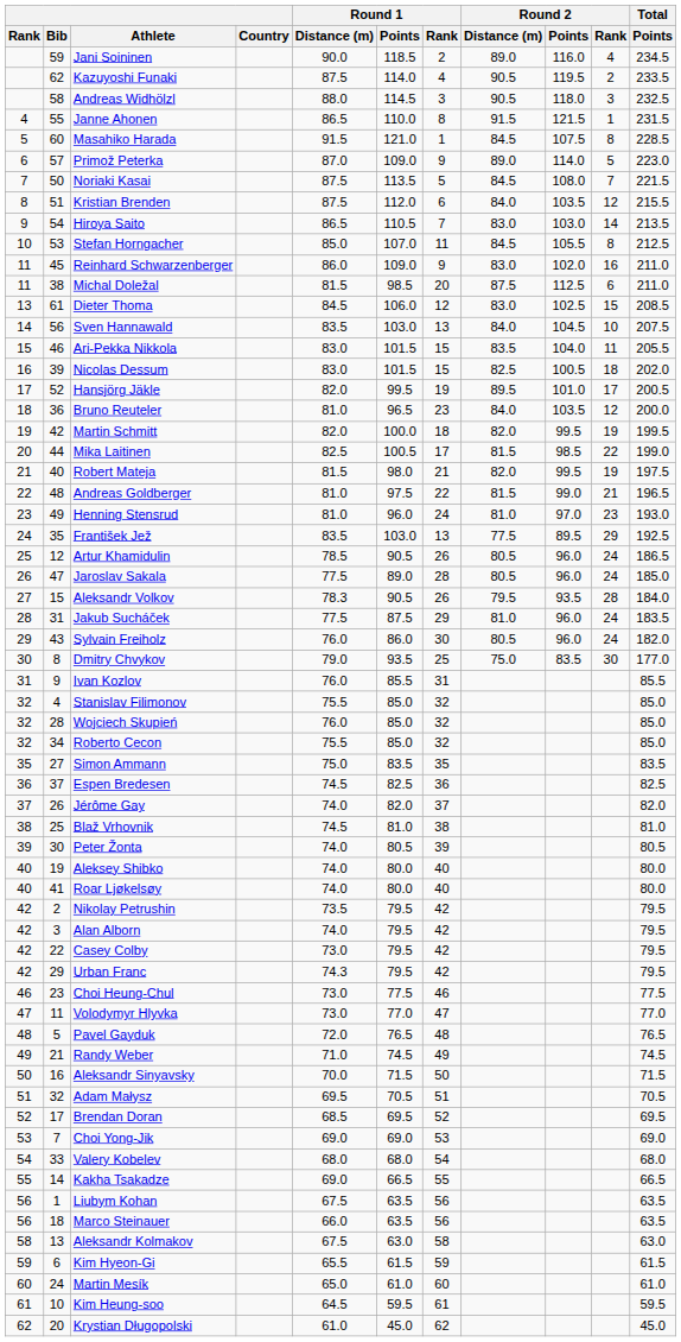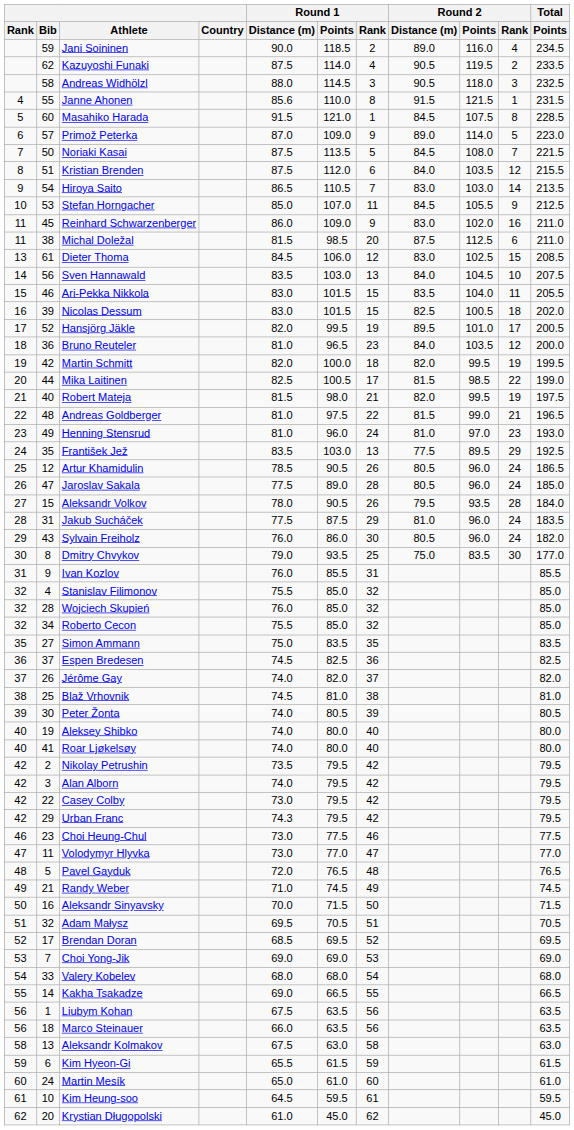 <table class="wikitable sortable" style="text-align:center">
 <tr>
 <th colspan="4"></th>
 <th colspan="3">Round 1</th>
 <th colspan="3">Round 2</th>
 <th>Total</th>
 </tr>
 <tr>
 <th>Rank</th>
 <th>Bib</th>
 <th>Athlete</th>
 <th>Country</th>
 <th>Distance (m)</th>
 <th>Points</th>
 <th>Rank</th>
 <th>Distance (m)</th>
 <th>Points</th>
 <th>Rank</th>
 <th>Points</th>
 </tr>
 <tr>
 <td></td>
 <td>59</td>
 <td align="left"><a href='#'>Jani Soininen</a></td>
 <td align="left"></td>
 <td>90.0</td>
 <td>118.5</td>
 <td>2</td>
 <td>89.0</td>
 <td>116.0</td>
 <td>4</td>
 <td>234.5</td>
 </tr>
 <tr>
 <td></td>
 <td>62</td>
 <td align="left"><a href='#'>Kazuyoshi Funaki</a></td>
 <td align="left"></td>
 <td>87.5</td>
 <td>114.0</td>
 <td>4</td>
 <td>90.5</td>
 <td>119.5</td>
 <td>2</td>
 <td>233.5</td>
 </tr>
 <tr>
 <td></td>
 <td>58</td>
 <td align="left"><a href='#'>Andreas Widhölzl</a></td>
 <td align="left"></td>
 <td>88.0</td>
 <td>114.5</td>
 <td>3</td>
 <td>90.5</td>
 <td>118.0</td>
 <td>3</td>
 <td>232.5</td>
 </tr>
 <tr>
 <td>4</td>
 <td>55</td>
 <td align="left"><a href='#'>Janne Ahonen</a></td>
 <td align="left"></td>
-<td>86.5</td>
+<td>85.6</td>
 <td>110.0</td>
 <td>8</td>
 <td>91.5</td>
 <td>121.5</td>
 <td>1</td>
 <td>231.5</td>
 </tr>
 <tr>
 <td>5</td>
 <td>60</td>
 <td align="left"><a href='#'>Masahiko Harada</a></td>
 <td align="left"></td>
 <td>91.5</td>
 <td>121.0</td>
 <td>1</td>
 <td>84.5</td>
 <td>107.5</td>
 <td>8</td>
 <td>228.5</td>
 </tr>
 <tr>
 <td>6</td>
 <td>57</td>
 <td align="left"><a href='#'>Primož Peterka</a></td>
 <td align="left"></td>
 <td>87.0</td>
 <td>109.0</td>
 <td>9</td>
 <td>89.0</td>
 <td>114.0</td>
 <td>5</td>
 <td>223.0</td>
 </tr>
 <tr>
 <td>7</td>
 <td>50</td>
 <td align="left"><a href='#'>Noriaki Kasai</a></td>
 <td align="left"></td>
 <td>87.5</td>
 <td>113.5</td>
 <td>5</td>
 <td>84.5</td>
 <td>108.0</td>
 <td>7</td>
 <td>221.5</td>
 </tr>
 <tr>
 <td>8</td>
 <td>51</td>
 <td align="left"><a href='#'>Kristian Brenden</a></td>
 <td align="left"></td>
 <td>87.5</td>
 <td>112.0</td>
 <td>6</td>
 <td>84.0</td>
 <td>103.5</td>
 <td>12</td>
 <td>215.5</td>
 </tr>
 <tr>
 <td>9</td>
 <td>54</td>
 <td align="left"><a href='#'>Hiroya Saito</a></td>
 <td align="left"></td>
 <td>86.5</td>
 <td>110.5</td>
 <td>7</td>
 <td>83.0</td>
 <td>103.0</td>
 <td>14</td>
 <td>213.5</td>
 </tr>
 <tr>
 <td>10</td>
 <td>53</td>
 <td align="left"><a href='#'>Stefan Horngacher</a></td>
 <td align="left"></td>
 <td>85.0</td>
 <td>107.0</td>
 <td>11</td>
 <td>84.5</td>
 <td>105.5</td>
-<td>8</td>
+<td>9</td>
 <td>212.5</td>
 </tr>
 <tr>
 <td>11</td>
 <td>45</td>
 <td align="left"><a href='#'>Reinhard Schwarzenberger</a></td>
 <td align="left"></td>
 <td>86.0</td>
 <td>109.0</td>
 <td>9</td>
 <td>83.0</td>
 <td>102.0</td>
 <td>16</td>
 <td>211.0</td>
 </tr>
 <tr>
 <td>11</td>
 <td>38</td>
 <td align="left"><a href='#'>Michal Doležal</a></td>
 <td align="left"></td>
 <td>81.5</td>
 <td>98.5</td>
 <td>20</td>
 <td>87.5</td>
 <td>112.5</td>
 <td>6</td>
 <td>211.0</td>
 </tr>
 <tr>
 <td>13</td>
 <td>61</td>
 <td align="left"><a href='#'>Dieter Thoma</a></td>
 <td align="left"></td>
 <td>84.5</td>
 <td>106.0</td>
 <td>12</td>
 <td>83.0</td>
 <td>102.5</td>
 <td>15</td>
 <td>208.5</td>
 </tr>
 <tr>
 <td>14</td>
 <td>56</td>
 <td align="left"><a href='#'>Sven Hannawald</a></td>
 <td align="left"></td>
 <td>83.5</td>
 <td>103.0</td>
 <td>13</td>
 <td>84.0</td>
 <td>104.5</td>
 <td>10</td>
 <td>207.5</td>
 </tr>
 <tr>
 <td>15</td>
 <td>46</td>
 <td align="left"><a href='#'>Ari-Pekka Nikkola</a></td>
 <td align="left"></td>
 <td>83.0</td>
 <td>101.5</td>
 <td>15</td>
 <td>83.5</td>
 <td>104.0</td>
 <td>11</td>
 <td>205.5</td>
 </tr>
 <tr>
 <td>16</td>
 <td>39</td>
 <td align="left"><a href='#'>Nicolas Dessum</a></td>
 <td align="left"></td>
 <td>83.0</td>
 <td>101.5</td>
 <td>15</td>
 <td>82.5</td>
 <td>100.5</td>
 <td>18</td>
 <td>202.0</td>
 </tr>
 <tr>
 <td>17</td>
 <td>52</td>
 <td align="left"><a href='#'>Hansjörg Jäkle</a></td>
 <td align="left"></td>
 <td>82.0</td>
 <td>99.5</td>
 <td>19</td>
 <td>89.5</td>
 <td>101.0</td>
 <td>17</td>
 <td>200.5</td>
 </tr>
 <tr>
 <td>18</td>
 <td>36</td>
 <td align="left"><a href='#'>Bruno Reuteler</a></td>
 <td align="left"></td>
 <td>81.0</td>
 <td>96.5</td>
 <td>23</td>
 <td>84.0</td>
 <td>103.5</td>
 <td>12</td>
 <td>200.0</td>
 </tr>
 <tr>
 <td>19</td>
 <td>42</td>
 <td align="left"><a href='#'>Martin Schmitt</a></td>
 <td align="left"></td>
 <td>82.0</td>
 <td>100.0</td>
 <td>18</td>
 <td>82.0</td>
 <td>99.5</td>
 <td>19</td>
 <td>199.5</td>
 </tr>
 <tr>
 <td>20</td>
 <td>44</td>
 <td align="left"><a href='#'>Mika Laitinen</a></td>
 <td align="left"></td>
 <td>82.5</td>
 <td>100.5</td>
 <td>17</td>
 <td>81.5</td>
 <td>98.5</td>
 <td>22</td>
 <td>199.0</td>
 </tr>
 <tr>
 <td>21</td>
 <td>40</td>
 <td align="left"><a href='#'>Robert Mateja</a></td>
 <td align="left"></td>
 <td>81.5</td>
 <td>98.0</td>
 <td>21</td>
 <td>82.0</td>
 <td>99.5</td>
 <td>19</td>
 <td>197.5</td>
 </tr>
 <tr>
 <td>22</td>
 <td>48</td>
 <td align="left"><a href='#'>Andreas Goldberger</a></td>
 <td align="left"></td>
 <td>81.0</td>
 <td>97.5</td>
 <td>22</td>
 <td>81.5</td>
 <td>99.0</td>
 <td>21</td>
 <td>196.5</td>
 </tr>
 <tr>
 <td>23</td>
 <td>49</td>
 <td align="left"><a href='#'>Henning Stensrud</a></td>
 <td align="left"></td>
 <td>81.0</td>
 <td>96.0</td>
 <td>24</td>
 <td>81.0</td>
 <td>97.0</td>
 <td>23</td>
 <td>193.0</td>
 </tr>
 <tr>
 <td>24</td>
 <td>35</td>
 <td align="left"><a href='#'>František Jež</a></td>
 <td align="left"></td>
 <td>83.5</td>
 <td>103.0</td>
 <td>13</td>
 <td>77.5</td>
 <td>89.5</td>
 <td>29</td>
 <td>192.5</td>
 </tr>
 <tr>
 <td>25</td>
 <td>12</td>
 <td align="left"><a href='#'>Artur Khamidulin</a></td>
 <td align="left"></td>
 <td>78.5</td>
 <td>90.5</td>
 <td>26</td>
 <td>80.5</td>
 <td>96.0</td>
 <td>24</td>
 <td>186.5</td>
 </tr>
 <tr>
 <td>26</td>
 <td>47</td>
 <td align="left"><a href='#'>Jaroslav Sakala</a></td>
 <td align="left"></td>
 <td>77.5</td>
 <td>89.0</td>
 <td>28</td>
 <td>80.5</td>
 <td>96.0</td>
 <td>24</td>
 <td>185.0</td>
 </tr>
 <tr>
 <td>27</td>
 <td>15</td>
 <td align="left"><a href='#'>Aleksandr Volkov</a></td>
 <td align="left"></td>
-<td>78.3</td>
+<td>78.0</td>
 <td>90.5</td>
 <td>26</td>
 <td>79.5</td>
 <td>93.5</td>
 <td>28</td>
 <td>184.0</td>
 </tr>
 <tr>
 <td>28</td>
 <td>31</td>
 <td align="left"><a href='#'>Jakub Sucháček</a></td>
 <td align="left"></td>
 <td>77.5</td>
 <td>87.5</td>
 <td>29</td>
 <td>81.0</td>
 <td>96.0</td>
 <td>24</td>
 <td>183.5</td>
 </tr>
 <tr>
 <td>29</td>
 <td>43</td>
 <td align="left"><a href='#'>Sylvain Freiholz</a></td>
 <td align="left"></td>
 <td>76.0</td>
 <td>86.0</td>
 <td>30</td>
 <td>80.5</td>
 <td>96.0</td>
 <td>24</td>
 <td>182.0</td>
 </tr>
 <tr>
 <td>30</td>
 <td>8</td>
 <td align="left"><a href='#'>Dmitry Chvykov</a></td>
 <td align="left"></td>
 <td>79.0</td>
 <td>93.5</td>
 <td>25</td>
 <td>75.0</td>
 <td>83.5</td>
 <td>30</td>
 <td>177.0</td>
 </tr>
 <tr>
 <td>31</td>
 <td>9</td>
 <td align="left"><a href='#'>Ivan Kozlov</a></td>
 <td align="left"></td>
 <td>76.0</td>
 <td>85.5</td>
 <td>31</td>
 <td></td>
 <td></td>
 <td></td>
 <td>85.5</td>
 </tr>
 <tr>
 <td>32</td>
 <td>4</td>
 <td align="left"><a href='#'>Stanislav Filimonov</a></td>
 <td align="left"></td>
 <td>75.5</td>
 <td>85.0</td>
 <td>32</td>
 <td></td>
 <td></td>
 <td></td>
 <td>85.0</td>
 </tr>
 <tr>
 <td>32</td>
 <td>28</td>
 <td align="left"><a href='#'>Wojciech Skupień</a></td>
 <td align="left"></td>
 <td>76.0</td>
 <td>85.0</td>
 <td>32</td>
 <td></td>
 <td></td>
 <td></td>
 <td>85.0</td>
 </tr>
 <tr>
 <td>32</td>
 <td>34</td>
 <td align="left"><a href='#'>Roberto Cecon</a></td>
 <td align="left"></td>
 <td>75.5</td>
 <td>85.0</td>
 <td>32</td>
 <td></td>
 <td></td>
 <td></td>
 <td>85.0</td>
 </tr>
 <tr>
 <td>35</td>
 <td>27</td>
 <td align="left"><a href='#'>Simon Ammann</a></td>
 <td align="left"></td>
 <td>75.0</td>
 <td>83.5</td>
 <td>35</td>
 <td></td>
 <td></td>
 <td></td>
 <td>83.5</td>
 </tr>
 <tr>
 <td>36</td>
 <td>37</td>
 <td align="left"><a href='#'>Espen Bredesen</a></td>
 <td align="left"></td>
 <td>74.5</td>
 <td>82.5</td>
 <td>36</td>
 <td></td>
 <td></td>
 <td></td>
 <td>82.5</td>
 </tr>
 <tr>
 <td>37</td>
 <td>26</td>
 <td align="left"><a href='#'>Jérôme Gay</a></td>
 <td align="left"></td>
 <td>74.0</td>
 <td>82.0</td>
 <td>37</td>
 <td></td>
 <td></td>
 <td></td>
 <td>82.0</td>
 </tr>
 <tr>
 <td>38</td>
 <td>25</td>
 <td align="left"><a href='#'>Blaž Vrhovnik</a></td>
 <td align="left"></td>
 <td>74.5</td>
 <td>81.0</td>
 <td>38</td>
 <td></td>
 <td></td>
 <td></td>
 <td>81.0</td>
 </tr>
 <tr>
 <td>39</td>
 <td>30</td>
 <td align="left"><a href='#'>Peter Žonta</a></td>
 <td align="left"></td>
 <td>74.0</td>
 <td>80.5</td>
 <td>39</td>
 <td></td>
 <td></td>
 <td></td>
 <td>80.5</td>
 </tr>
 <tr>
 <td>40</td>
 <td>19</td>
 <td align="left"><a href='#'>Aleksey Shibko</a></td>
 <td align="left"></td>
 <td>74.0</td>
 <td>80.0</td>
 <td>40</td>
 <td></td>
 <td></td>
 <td></td>
 <td>80.0</td>
 </tr>
 <tr>
 <td>40</td>
 <td>41</td>
 <td align="left"><a href='#'>Roar Ljøkelsøy</a></td>
 <td align="left"></td>
 <td>74.0</td>
 <td>80.0</td>
 <td>40</td>
 <td></td>
 <td></td>
 <td></td>
 <td>80.0</td>
 </tr>
 <tr>
 <td>42</td>
 <td>2</td>
 <td align="left"><a href='#'>Nikolay Petrushin</a></td>
 <td align="left"></td>
 <td>73.5</td>
 <td>79.5</td>
 <td>42</td>
 <td></td>
 <td></td>
 <td></td>
 <td>79.5</td>
 </tr>
 <tr>
 <td>42</td>
 <td>3</td>
 <td align="left"><a href='#'>Alan Alborn</a></td>
 <td align="left"></td>
 <td>74.0</td>
 <td>79.5</td>
 <td>42</td>
 <td></td>
 <td></td>
 <td></td>
 <td>79.5</td>
 </tr>
 <tr>
 <td>42</td>
 <td>22</td>
 <td align="left"><a href='#'>Casey Colby</a></td>
 <td align="left"></td>
 <td>73.0</td>
 <td>79.5</td>
 <td>42</td>
 <td></td>
 <td></td>
 <td></td>
 <td>79.5</td>
 </tr>
 <tr>
 <td>42</td>
 <td>29</td>
 <td align="left"><a href='#'>Urban Franc</a></td>
 <td align="left"></td>
 <td>74.3</td>
 <td>79.5</td>
 <td>42</td>
 <td></td>
 <td></td>
 <td></td>
 <td>79.5</td>
 </tr>
 <tr>
 <td>46</td>
 <td>23</td>
 <td align="left"><a href='#'>Choi Heung-Chul</a></td>
 <td align="left"></td>
 <td>73.0</td>
 <td>77.5</td>
 <td>46</td>
 <td></td>
 <td></td>
 <td></td>
 <td>77.5</td>
 </tr>
 <tr>
 <td>47</td>
 <td>11</td>
 <td align="left"><a href='#'>Volodymyr Hlyvka</a></td>
 <td align="left"></td>
 <td>73.0</td>
 <td>77.0</td>
 <td>47</td>
 <td></td>
 <td></td>
 <td></td>
 <td>77.0</td>
 </tr>
 <tr>
 <td>48</td>
 <td>5</td>
 <td align="left"><a href='#'>Pavel Gayduk</a></td>
 <td align="left"></td>
 <td>72.0</td>
 <td>76.5</td>
 <td>48</td>
 <td></td>
 <td></td>
 <td></td>
 <td>76.5</td>
 </tr>
 <tr>
 <td>49</td>
 <td>21</td>
 <td align="left"><a href='#'>Randy Weber</a></td>
 <td align="left"></td>
 <td>71.0</td>
 <td>74.5</td>
 <td>49</td>
 <td></td>
 <td></td>
 <td></td>
 <td>74.5</td>
 </tr>
 <tr>
 <td>50</td>
 <td>16</td>
 <td align="left"><a href='#'>Aleksandr Sinyavsky</a></td>
 <td align="left"></td>
 <td>70.0</td>
 <td>71.5</td>
 <td>50</td>
 <td></td>
 <td></td>
 <td></td>
 <td>71.5</td>
 </tr>
 <tr>
 <td>51</td>
 <td>32</td>
 <td align="left"><a href='#'>Adam Małysz</a></td>
 <td align="left"></td>
 <td>69.5</td>
 <td>70.5</td>
 <td>51</td>
 <td></td>
 <td></td>
 <td></td>
 <td>70.5</td>
 </tr>
 <tr>
 <td>52</td>
 <td>17</td>
 <td align="left"><a href='#'>Brendan Doran</a></td>
 <td align="left"></td>
 <td>68.5</td>
 <td>69.5</td>
 <td>52</td>
 <td></td>
 <td></td>
 <td></td>
 <td>69.5</td>
 </tr>
 <tr>
 <td>53</td>
 <td>7</td>
 <td align="left"><a href='#'>Choi Yong-Jik</a></td>
 <td align="left"></td>
 <td>69.0</td>
 <td>69.0</td>
 <td>53</td>
 <td></td>
 <td></td>
 <td></td>
 <td>69.0</td>
 </tr>
 <tr>
 <td>54</td>
 <td>33</td>
 <td align="left"><a href='#'>Valery Kobelev</a></td>
 <td align="left"></td>
 <td>68.0</td>
 <td>68.0</td>
 <td>54</td>
 <td></td>
 <td></td>
 <td></td>
 <td>68.0</td>
 </tr>
 <tr>
 <td>55</td>
 <td>14</td>
 <td align="left"><a href='#'>Kakha Tsakadze</a></td>
 <td align="left"></td>
 <td>69.0</td>
 <td>66.5</td>
 <td>55</td>
 <td></td>
 <td></td>
 <td></td>
 <td>66.5</td>
 </tr>
 <tr>
 <td>56</td>
 <td>1</td>
 <td align="left"><a href='#'>Liubym Kohan</a></td>
 <td align="left"></td>
 <td>67.5</td>
 <td>63.5</td>
 <td>56</td>
 <td></td>
 <td></td>
 <td></td>
 <td>63.5</td>
 </tr>
 <tr>
 <td>56</td>
 <td>18</td>
 <td align="left"><a href='#'>Marco Steinauer</a></td>
 <td align="left"></td>
 <td>66.0</td>
 <td>63.5</td>
 <td>56</td>
 <td></td>
 <td></td>
 <td></td>
 <td>63.5</td>
 </tr>
 <tr>
 <td>58</td>
 <td>13</td>
 <td align="left"><a href='#'>Aleksandr Kolmakov</a></td>
 <td align="left"></td>
 <td>67.5</td>
 <td>63.0</td>
 <td>58</td>
 <td></td>
 <td></td>
 <td></td>
 <td>63.0</td>
 </tr>
 <tr>
 <td>59</td>
 <td>6</td>
 <td align="left"><a href='#'>Kim Hyeon-Gi</a></td>
 <td align="left"></td>
 <td>65.5</td>
 <td>61.5</td>
 <td>59</td>
 <td></td>
 <td></td>
 <td></td>
 <td>61.5</td>
 </tr>
 <tr>
 <td>60</td>
 <td>24</td>
 <td align="left"><a href='#'>Martin Mesík</a></td>
 <td align="left"></td>
 <td>65.0</td>
 <td>61.0</td>
 <td>60</td>
 <td></td>
 <td></td>
 <td></td>
 <td>61.0</td>
 </tr>
 <tr>
 <td>61</td>
 <td>10</td>
 <td align="left"><a href='#'>Kim Heung-soo</a></td>
 <td align="left"></td>
 <td>64.5</td>
 <td>59.5</td>
 <td>61</td>
 <td></td>
 <td></td>
 <td></td>
 <td>59.5</td>
 </tr>
 <tr>
 <td>62</td>
 <td>20</td>
 <td align="left"><a href='#'>Krystian Długopolski</a></td>
 <td align="left"></td>
 <td>61.0</td>
 <td>45.0</td>
 <td>62</td>
 <td></td>
 <td></td>
 <td></td>
 <td>45.0</td>
 </tr>
 </table>
